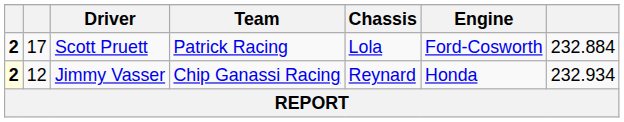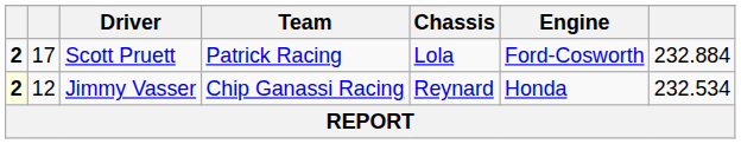 <table class="wikitable" style="font-size:95%;">
 <tr>
 </tr>
 <tr>
 <th></th>
 <th></th>
 <th>Driver</th>
 <th>Team</th>
 <th>Chassis</th>
 <th>Engine</th>
 <th></th>
 </tr>
 <tr>
 <td style="text-align:center;"><strong>2</strong></td>
 <td align=center>17</td>
 <td> <a href='#'>Scott Pruett</a></td>
 <td><a href='#'>Patrick Racing</a></td>
 <td><a href='#'>Lola</a></td>
 <td><a href='#'>Ford-Cosworth</a></td>
 <td>232.884</td>
 </tr>
 <tr>
 <td style="background: lightyellow; text-align:center;"><strong>2</strong></td>
 <td style="text-align:center;">12</td>
 <td> <a href='#'>Jimmy Vasser</a></td>
 <td><a href='#'>Chip Ganassi Racing</a></td>
 <td><a href='#'>Reynard</a></td>
 <td><a href='#'>Honda</a></td>
-<td>232.934</td>
+<td>232.534</td>
 </tr>
 <tr>
 <th colspan=7>REPORT</th>
 </tr>
 </table>
